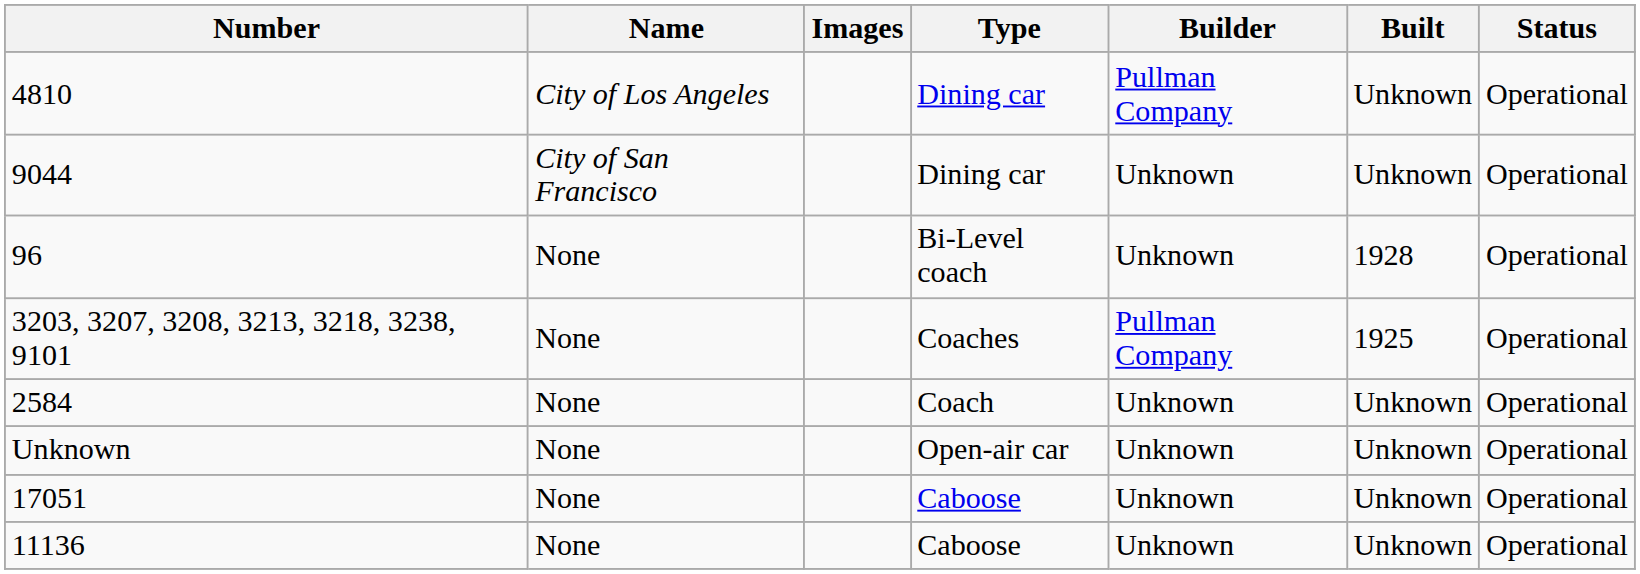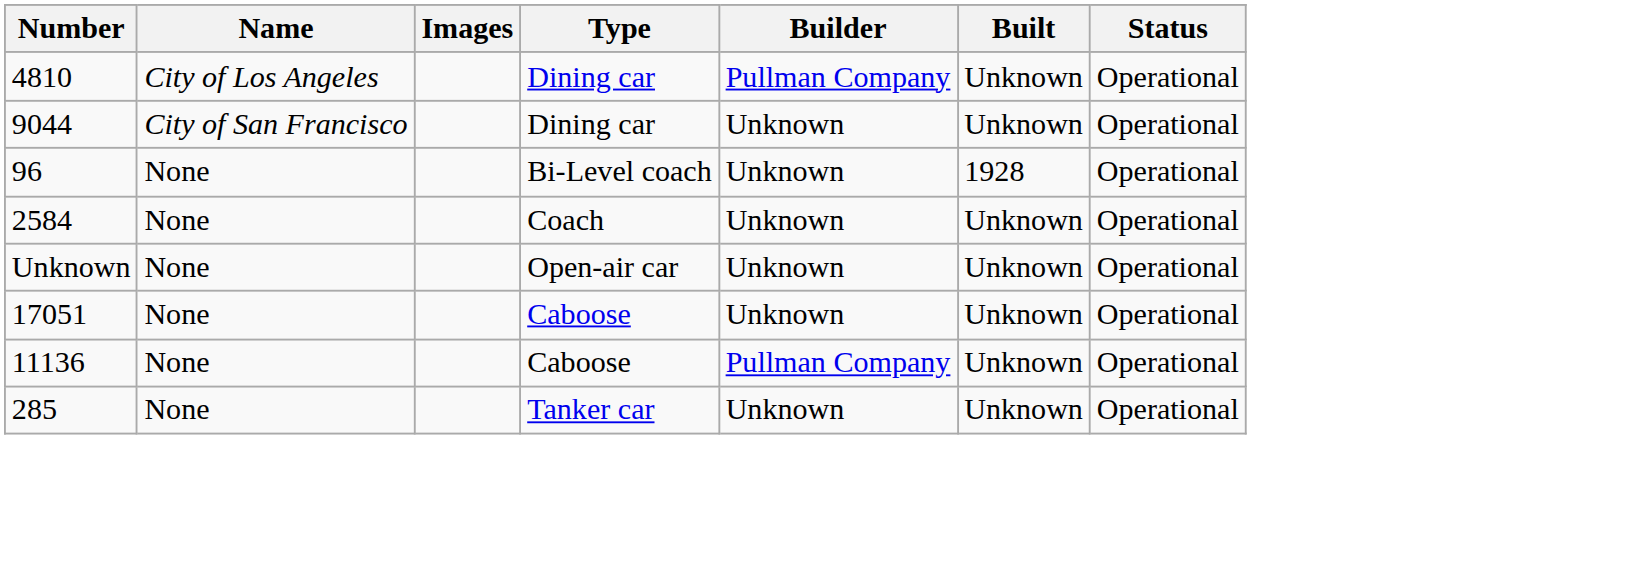 <table class="wikitable">
 <tr>
 <th>Number</th>
 <th>Name</th>
 <th>Images</th>
 <th>Type</th>
 <th>Builder</th>
 <th>Built</th>
 <th>Status</th>
 </tr>
 <tr>
 <td>4810</td>
 <td><em>City of Los Angeles</em></td>
 <td></td>
 <td><a href='#'>Dining car</a></td>
 <td><a href='#'>Pullman Company</a></td>
 <td>Unknown</td>
 <td>Operational</td>
 </tr>
 <tr>
 <td>9044</td>
 <td><em>City of San Francisco</em></td>
 <td></td>
 <td>Dining car</td>
 <td>Unknown</td>
 <td>Unknown</td>
 <td>Operational</td>
 </tr>
 <tr>
 <td>96</td>
 <td>None</td>
 <td></td>
 <td>Bi-Level coach</td>
 <td>Unknown</td>
 <td>1928</td>
 <td>Operational</td>
 </tr>
 <tr>
-<td>3203, 3207, 3208, 3213, 3218, 3238, 9101</td>
-<td>None</td>
-<td></td>
-<td>Coaches</td>
-<td><a href='#'>Pullman Company</a></td>
-<td>1925</td>
-<td>Operational</td>
-</tr>
-<tr>
 <td>2584</td>
 <td>None</td>
 <td></td>
 <td>Coach</td>
 <td>Unknown</td>
 <td>Unknown</td>
 <td>Operational</td>
 </tr>
 <tr>
 <td>Unknown</td>
 <td>None</td>
 <td></td>
 <td>Open-air car</td>
 <td>Unknown</td>
 <td>Unknown</td>
 <td>Operational</td>
 </tr>
 <tr>
 <td>17051</td>
 <td>None</td>
 <td></td>
 <td><a href='#'>Caboose</a></td>
 <td>Unknown</td>
 <td>Unknown</td>
 <td>Operational</td>
 </tr>
 <tr>
 <td>11136</td>
 <td>None</td>
 <td></td>
 <td>Caboose</td>
+<td><a href='#'>Pullman Company</a></td>
+<td>Unknown</td>
+<td>Operational</td>
+</tr>
+<tr>
+<td>285</td>
+<td>None</td>
+<td></td>
+<td><a href='#'>Tanker car</a></td>
 <td>Unknown</td>
 <td>Unknown</td>
 <td>Operational</td>
 </tr>
 </table>
